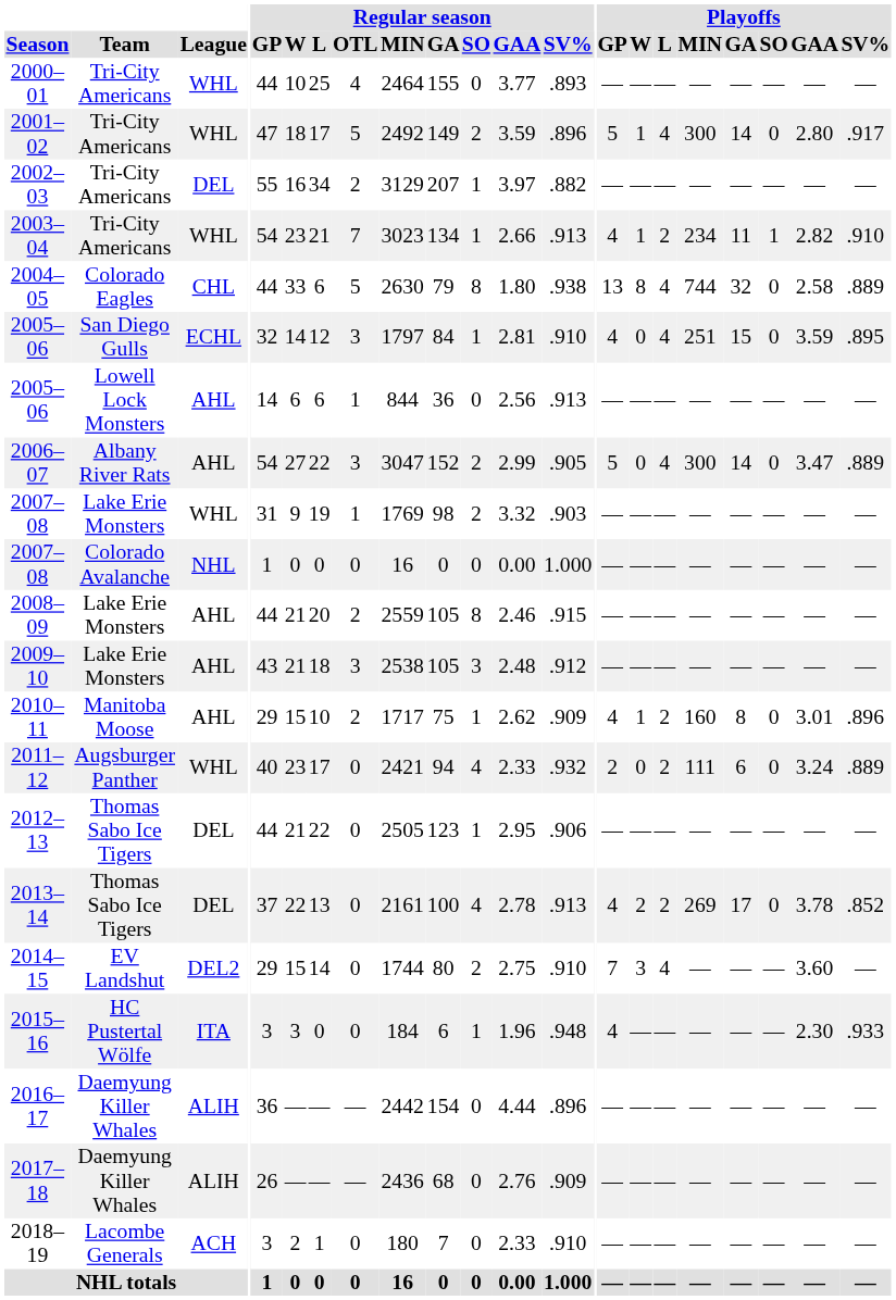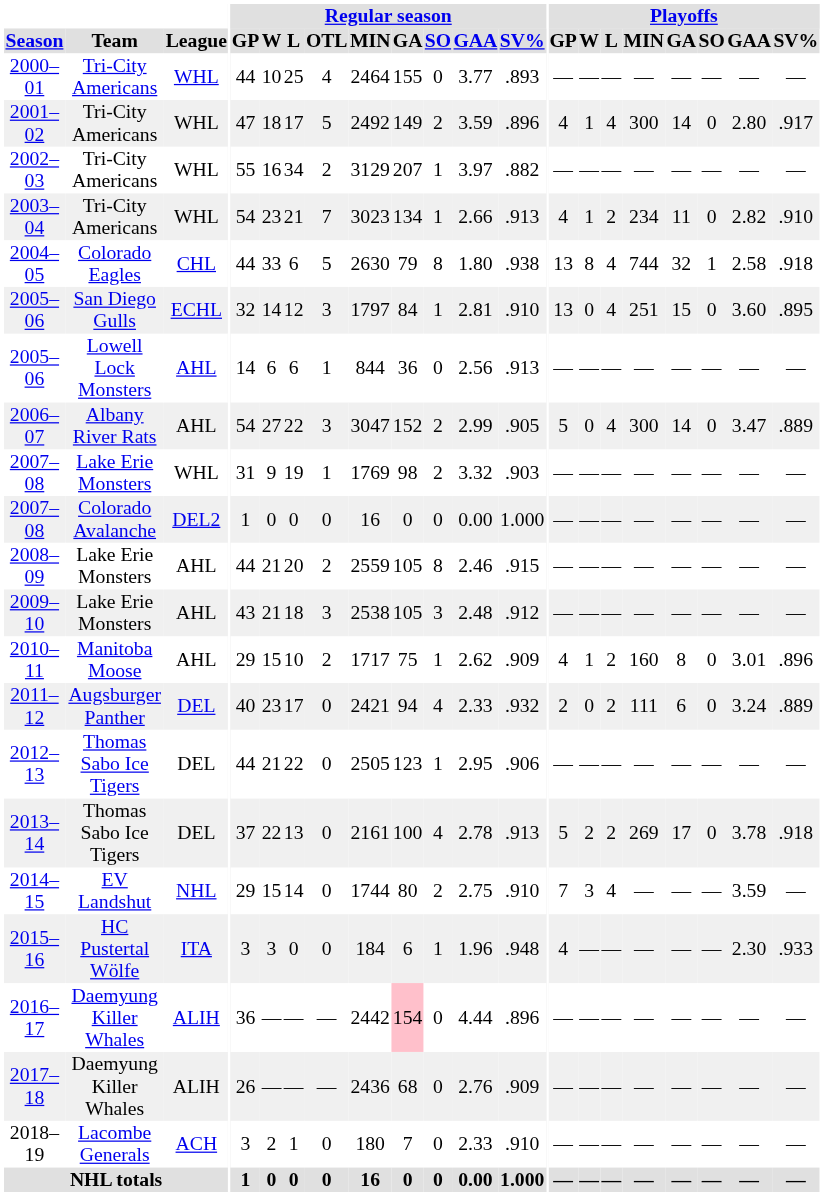 <table border="0" cellpadding="1" cellspacing="0" style="width:75%; text-align:center;">
 <tr bgcolor="#e0e0e0">
 <th colspan="3" bgcolor="#ffffff"></th>
 <th rowspan="99" bgcolor="#ffffff"></th>
 <th colspan="9" bgcolor="#e0e0e0"><a href='#'>Regular season</a></th>
 <th rowspan="99" bgcolor="#ffffff"></th>
 <th colspan="8" bgcolor="#e0e0e0"><a href='#'>Playoffs</a></th>
 </tr>
 <tr bgcolor="#e0e0e0">
 <th><a href='#'>Season</a></th>
 <th>Team</th>
 <th>League</th>
 <th>GP</th>
 <th>W</th>
 <th>L</th>
 <th>OTL</th>
 <th>MIN</th>
 <th>GA</th>
 <th><a href='#'>SO</a></th>
 <th><a href='#'>GAA</a></th>
 <th><a href='#'>SV%</a></th>
 <th>GP</th>
 <th>W</th>
 <th>L</th>
 <th>MIN</th>
 <th>GA</th>
 <th>SO</th>
 <th>GAA</th>
 <th>SV%</th>
 </tr>
 <tr>
 <td><a href='#'>2000–01</a></td>
 <td><a href='#'>Tri-City Americans</a></td>
 <td><a href='#'>WHL</a></td>
 <td>44</td>
 <td>10</td>
 <td>25</td>
 <td>4</td>
 <td>2464</td>
 <td>155</td>
 <td>0</td>
 <td>3.77</td>
 <td>.893</td>
 <td>—</td>
 <td>—</td>
 <td>—</td>
 <td>—</td>
 <td>—</td>
 <td>—</td>
 <td>—</td>
 <td>—</td>
 </tr>
 <tr bgcolor="#f0f0f0">
 <td><a href='#'>2001–02</a></td>
 <td>Tri-City Americans</td>
 <td>WHL</td>
 <td>47</td>
 <td>18</td>
 <td>17</td>
 <td>5</td>
 <td>2492</td>
 <td>149</td>
 <td>2</td>
 <td>3.59</td>
 <td>.896</td>
-<td>5</td>
+<td>4</td>
 <td>1</td>
 <td>4</td>
 <td>300</td>
 <td>14</td>
 <td>0</td>
 <td>2.80</td>
 <td>.917</td>
 </tr>
 <tr>
 <td><a href='#'>2002–03</a></td>
 <td>Tri-City Americans</td>
-<td><a href='#'>DEL</a></td>
+<td>WHL</td>
 <td>55</td>
 <td>16</td>
 <td>34</td>
 <td>2</td>
 <td>3129</td>
 <td>207</td>
 <td>1</td>
 <td>3.97</td>
 <td>.882</td>
 <td>—</td>
 <td>—</td>
 <td>—</td>
 <td>—</td>
 <td>—</td>
 <td>—</td>
 <td>—</td>
 <td>—</td>
 </tr>
 <tr bgcolor="#f0f0f0">
 <td><a href='#'>2003–04</a></td>
 <td>Tri-City Americans</td>
 <td>WHL</td>
 <td>54</td>
 <td>23</td>
 <td>21</td>
 <td>7</td>
 <td>3023</td>
 <td>134</td>
 <td>1</td>
 <td>2.66</td>
 <td>.913</td>
 <td>4</td>
 <td>1</td>
 <td>2</td>
 <td>234</td>
 <td>11</td>
-<td>1</td>
+<td>0</td>
 <td>2.82</td>
 <td>.910</td>
 </tr>
 <tr>
 <td><a href='#'>2004–05</a></td>
 <td><a href='#'>Colorado Eagles</a></td>
 <td><a href='#'>CHL</a></td>
 <td>44</td>
 <td>33</td>
 <td>6</td>
 <td>5</td>
 <td>2630</td>
 <td>79</td>
 <td>8</td>
 <td>1.80</td>
 <td>.938</td>
 <td>13</td>
 <td>8</td>
 <td>4</td>
 <td>744</td>
 <td>32</td>
-<td>0</td>
+<td>1</td>
 <td>2.58</td>
-<td>.889</td>
+<td>.918</td>
 </tr>
 <tr bgcolor="#f0f0f0">
 <td><a href='#'>2005–06</a></td>
 <td><a href='#'>San Diego Gulls</a></td>
 <td><a href='#'>ECHL</a></td>
 <td>32</td>
 <td>14</td>
 <td>12</td>
 <td>3</td>
 <td>1797</td>
 <td>84</td>
 <td>1</td>
 <td>2.81</td>
 <td>.910</td>
-<td>4</td>
+<td>13</td>
 <td>0</td>
 <td>4</td>
 <td>251</td>
 <td>15</td>
 <td>0</td>
-<td>3.59</td>
+<td>3.60</td>
 <td>.895</td>
 </tr>
 <tr>
 <td><a href='#'>2005–06</a></td>
 <td><a href='#'>Lowell Lock Monsters</a></td>
 <td><a href='#'>AHL</a></td>
 <td>14</td>
 <td>6</td>
 <td>6</td>
 <td>1</td>
 <td>844</td>
 <td>36</td>
 <td>0</td>
 <td>2.56</td>
 <td>.913</td>
 <td>—</td>
 <td>—</td>
 <td>—</td>
 <td>—</td>
 <td>—</td>
 <td>—</td>
 <td>—</td>
 <td>—</td>
 </tr>
 <tr bgcolor="#f0f0f0">
 <td><a href='#'>2006–07</a></td>
 <td><a href='#'>Albany River Rats</a></td>
 <td>AHL</td>
 <td>54</td>
 <td>27</td>
 <td>22</td>
 <td>3</td>
 <td>3047</td>
 <td>152</td>
 <td>2</td>
 <td>2.99</td>
 <td>.905</td>
 <td>5</td>
 <td>0</td>
 <td>4</td>
 <td>300</td>
 <td>14</td>
 <td>0</td>
 <td>3.47</td>
 <td>.889</td>
 </tr>
 <tr>
 <td><a href='#'>2007–08</a></td>
 <td><a href='#'>Lake Erie Monsters</a></td>
 <td>WHL</td>
 <td>31</td>
 <td>9</td>
 <td>19</td>
 <td>1</td>
 <td>1769</td>
 <td>98</td>
 <td>2</td>
 <td>3.32</td>
 <td>.903</td>
 <td>—</td>
 <td>—</td>
 <td>—</td>
 <td>—</td>
 <td>—</td>
 <td>—</td>
 <td>—</td>
 <td>—</td>
 </tr>
 <tr bgcolor="#f0f0f0">
 <td><a href='#'>2007–08</a></td>
 <td><a href='#'>Colorado Avalanche</a></td>
-<td><a href='#'>NHL</a></td>
+<td><a href='#'>DEL2</a></td>
 <td>1</td>
 <td>0</td>
 <td>0</td>
 <td>0</td>
 <td>16</td>
 <td>0</td>
 <td>0</td>
 <td>0.00</td>
 <td>1.000</td>
 <td>—</td>
 <td>—</td>
 <td>—</td>
 <td>—</td>
 <td>—</td>
 <td>—</td>
 <td>—</td>
 <td>—</td>
 </tr>
 <tr>
 <td><a href='#'>2008–09</a></td>
 <td>Lake Erie Monsters</td>
 <td>AHL</td>
 <td>44</td>
 <td>21</td>
 <td>20</td>
 <td>2</td>
 <td>2559</td>
 <td>105</td>
 <td>8</td>
 <td>2.46</td>
 <td>.915</td>
 <td>—</td>
 <td>—</td>
 <td>—</td>
 <td>—</td>
 <td>—</td>
 <td>—</td>
 <td>—</td>
 <td>—</td>
 </tr>
 <tr bgcolor="#f0f0f0">
 <td><a href='#'>2009–10</a></td>
 <td>Lake Erie Monsters</td>
 <td>AHL</td>
 <td>43</td>
 <td>21</td>
 <td>18</td>
 <td>3</td>
 <td>2538</td>
 <td>105</td>
 <td>3</td>
 <td>2.48</td>
 <td>.912</td>
 <td>—</td>
 <td>—</td>
 <td>—</td>
 <td>—</td>
 <td>—</td>
 <td>—</td>
 <td>—</td>
 <td>—</td>
 </tr>
 <tr>
 <td><a href='#'>2010–11</a></td>
 <td><a href='#'>Manitoba Moose</a></td>
 <td>AHL</td>
 <td>29</td>
 <td>15</td>
 <td>10</td>
 <td>2</td>
 <td>1717</td>
 <td>75</td>
 <td>1</td>
 <td>2.62</td>
 <td>.909</td>
 <td>4</td>
 <td>1</td>
 <td>2</td>
 <td>160</td>
 <td>8</td>
 <td>0</td>
 <td>3.01</td>
 <td>.896</td>
 </tr>
 <tr bgcolor="#f0f0f0">
 <td><a href='#'>2011–12</a></td>
 <td><a href='#'>Augsburger Panther</a></td>
-<td>WHL</td>
+<td><a href='#'>DEL</a></td>
 <td>40</td>
 <td>23</td>
 <td>17</td>
 <td>0</td>
 <td>2421</td>
 <td>94</td>
 <td>4</td>
 <td>2.33</td>
 <td>.932</td>
 <td>2</td>
 <td>0</td>
 <td>2</td>
 <td>111</td>
 <td>6</td>
 <td>0</td>
 <td>3.24</td>
 <td>.889</td>
 </tr>
 <tr>
 <td><a href='#'>2012–13</a></td>
 <td><a href='#'>Thomas Sabo Ice Tigers</a></td>
 <td>DEL</td>
 <td>44</td>
 <td>21</td>
 <td>22</td>
 <td>0</td>
 <td>2505</td>
 <td>123</td>
 <td>1</td>
 <td>2.95</td>
 <td>.906</td>
 <td>—</td>
 <td>—</td>
 <td>—</td>
 <td>—</td>
 <td>—</td>
 <td>—</td>
 <td>—</td>
 <td>—</td>
 </tr>
 <tr bgcolor="#f0f0f0">
 <td><a href='#'>2013–14</a></td>
 <td>Thomas Sabo Ice Tigers</td>
 <td>DEL</td>
 <td>37</td>
 <td>22</td>
 <td>13</td>
 <td>0</td>
 <td>2161</td>
 <td>100</td>
 <td>4</td>
 <td>2.78</td>
 <td>.913</td>
-<td>4</td>
+<td>5</td>
 <td>2</td>
 <td>2</td>
 <td>269</td>
 <td>17</td>
 <td>0</td>
 <td>3.78</td>
-<td>.852</td>
+<td>.918</td>
 </tr>
 <tr>
 <td><a href='#'>2014–15</a></td>
 <td><a href='#'>EV Landshut</a></td>
-<td><a href='#'>DEL2</a></td>
+<td><a href='#'>NHL</a></td>
 <td>29</td>
 <td>15</td>
 <td>14</td>
 <td>0</td>
 <td>1744</td>
 <td>80</td>
 <td>2</td>
 <td>2.75</td>
 <td>.910</td>
 <td>7</td>
 <td>3</td>
 <td>4</td>
 <td>—</td>
 <td>—</td>
 <td>—</td>
-<td>3.60</td>
+<td>3.59</td>
 <td>—</td>
 </tr>
 <tr bgcolor="#f0f0f0">
 <td><a href='#'>2015–16</a></td>
 <td><a href='#'>HC Pustertal Wölfe</a></td>
 <td><a href='#'>ITA</a></td>
 <td>3</td>
 <td>3</td>
 <td>0</td>
 <td>0</td>
 <td>184</td>
 <td>6</td>
 <td>1</td>
 <td>1.96</td>
 <td>.948</td>
 <td>4</td>
 <td>—</td>
 <td>—</td>
 <td>—</td>
 <td>—</td>
 <td>—</td>
 <td>2.30</td>
 <td>.933</td>
 </tr>
 <tr>
 <td><a href='#'>2016–17</a></td>
 <td><a href='#'>Daemyung Killer Whales</a></td>
 <td><a href='#'>ALIH</a></td>
 <td>36</td>
 <td>—</td>
 <td>—</td>
 <td>—</td>
 <td>2442</td>
-<td>154</td>
+<td style="background: pink;">154</td>
 <td>0</td>
 <td>4.44</td>
 <td>.896</td>
 <td>—</td>
 <td>—</td>
 <td>—</td>
 <td>—</td>
 <td>—</td>
 <td>—</td>
 <td>—</td>
 <td>—</td>
 </tr>
 <tr bgcolor="#f0f0f0">
 <td><a href='#'>2017–18</a></td>
 <td>Daemyung Killer Whales</td>
 <td>ALIH</td>
 <td>26</td>
 <td>—</td>
 <td>—</td>
 <td>—</td>
 <td>2436</td>
 <td>68</td>
 <td>0</td>
 <td>2.76</td>
 <td>.909</td>
 <td>—</td>
 <td>—</td>
 <td>—</td>
 <td>—</td>
 <td>—</td>
 <td>—</td>
 <td>—</td>
 <td>—</td>
 </tr>
 <tr>
 <td>2018–19</td>
 <td><a href='#'>Lacombe Generals</a></td>
 <td><a href='#'>ACH</a></td>
 <td>3</td>
 <td>2</td>
 <td>1</td>
 <td>0</td>
 <td>180</td>
 <td>7</td>
 <td>0</td>
 <td>2.33</td>
 <td>.910</td>
 <td>—</td>
 <td>—</td>
 <td>—</td>
 <td>—</td>
 <td>—</td>
 <td>—</td>
 <td>—</td>
 <td>—</td>
 </tr>
 <tr bgcolor="#e0e0e0">
 <th colspan=3>NHL totals</th>
 <th>1</th>
 <th>0</th>
 <th>0</th>
 <th>0</th>
 <th>16</th>
 <th>0</th>
 <th>0</th>
 <th>0.00</th>
 <th>1.000</th>
 <th>—</th>
 <th>—</th>
 <th>—</th>
 <th>—</th>
 <th>—</th>
 <th>—</th>
 <th>—</th>
 <th>—</th>
 </tr>
 </table>
